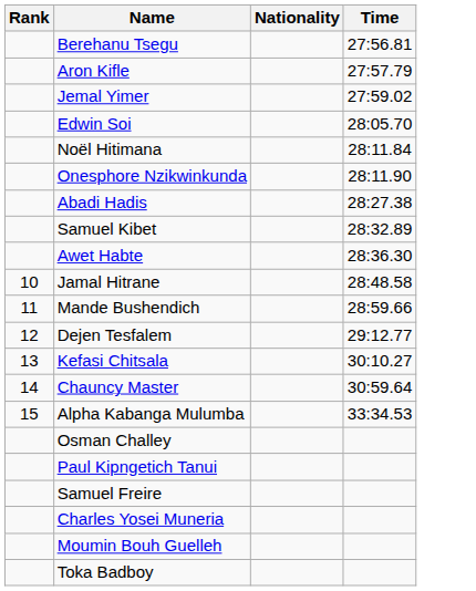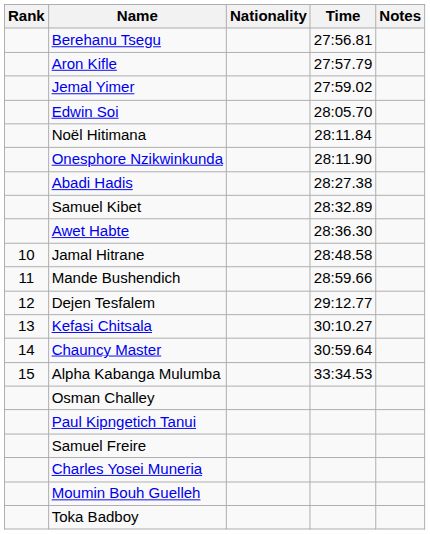 <table class="wikitable sortable" style="text-align:center">
 <tr>
 <th>Rank</th>
 <th>Name</th>
 <th>Nationality</th>
 <th>Time</th>
+<th>Notes</th>
 </tr>
 <tr>
 <td></td>
 <td align=left><a href='#'>Berehanu Tsegu</a></td>
 <td align=left></td>
 <td>27:56.81</td>
+<td></td>
 </tr>
 <tr>
 <td></td>
 <td align=left><a href='#'>Aron Kifle</a></td>
 <td align=left></td>
 <td>27:57.79</td>
+<td></td>
 </tr>
 <tr>
 <td></td>
 <td align=left><a href='#'>Jemal Yimer</a></td>
 <td align=left></td>
 <td>27:59.02</td>
+<td></td>
 </tr>
 <tr>
 <td></td>
 <td align=left><a href='#'>Edwin Soi</a></td>
 <td align=left></td>
 <td>28:05.70</td>
+<td></td>
 </tr>
 <tr>
 <td></td>
 <td align=left>Noël Hitimana</td>
 <td align="left"></td>
 <td>28:11.84</td>
+<td></td>
 </tr>
 <tr>
 <td></td>
 <td align=left><a href='#'>Onesphore Nzikwinkunda</a></td>
 <td align=left></td>
 <td>28:11.90</td>
+<td></td>
 </tr>
 <tr>
 <td></td>
 <td align=left><a href='#'>Abadi Hadis</a></td>
 <td align=left></td>
 <td>28:27.38</td>
+<td></td>
 </tr>
 <tr>
 <td></td>
 <td align=left>Samuel Kibet</td>
 <td align="left"></td>
 <td>28:32.89</td>
+<td></td>
 </tr>
 <tr>
 <td></td>
 <td align=left><a href='#'>Awet Habte</a></td>
 <td align=left></td>
 <td>28:36.30</td>
+<td></td>
 </tr>
 <tr>
 <td>10</td>
 <td align=left>Jamal Hitrane</td>
 <td align="left"></td>
 <td>28:48.58</td>
+<td></td>
 </tr>
 <tr>
 <td>11</td>
 <td align=left>Mande Bushendich</td>
 <td align="left"></td>
 <td>28:59.66</td>
+<td></td>
 </tr>
 <tr>
 <td>12</td>
 <td align=left>Dejen Tesfalem</td>
 <td align="left"></td>
 <td>29:12.77</td>
+<td></td>
 </tr>
 <tr>
 <td>13</td>
 <td align=left><a href='#'>Kefasi Chitsala</a></td>
 <td align=left></td>
 <td>30:10.27</td>
+<td></td>
 </tr>
 <tr>
 <td>14</td>
 <td align=left><a href='#'>Chauncy Master</a></td>
 <td align=left></td>
 <td>30:59.64</td>
+<td></td>
 </tr>
 <tr>
 <td>15</td>
 <td align=left>Alpha Kabanga Mulumba</td>
 <td align="left"></td>
 <td>33:34.53</td>
+<td></td>
 </tr>
 <tr>
 <td></td>
 <td align=left>Osman Challey</td>
 <td align="left"></td>
+<td></td>
 <td></td>
 </tr>
 <tr>
 <td></td>
 <td align=left><a href='#'>Paul Kipngetich Tanui</a></td>
 <td align=left></td>
 <td></td>
+<td></td>
 </tr>
 <tr>
 <td></td>
 <td align=left>Samuel Freire</td>
 <td align="left"></td>
+<td></td>
 <td></td>
 </tr>
 <tr>
 <td></td>
 <td align=left><a href='#'>Charles Yosei Muneria</a></td>
 <td align=left></td>
 <td></td>
+<td></td>
 </tr>
 <tr>
 <td></td>
 <td align=left><a href='#'>Moumin Bouh Guelleh</a></td>
 <td align=left></td>
+<td></td>
 <td></td>
 </tr>
 <tr>
 <td></td>
 <td align=left>Toka Badboy</td>
 <td align="left"></td>
 <td></td>
+<td></td>
 </tr>
 </table>
